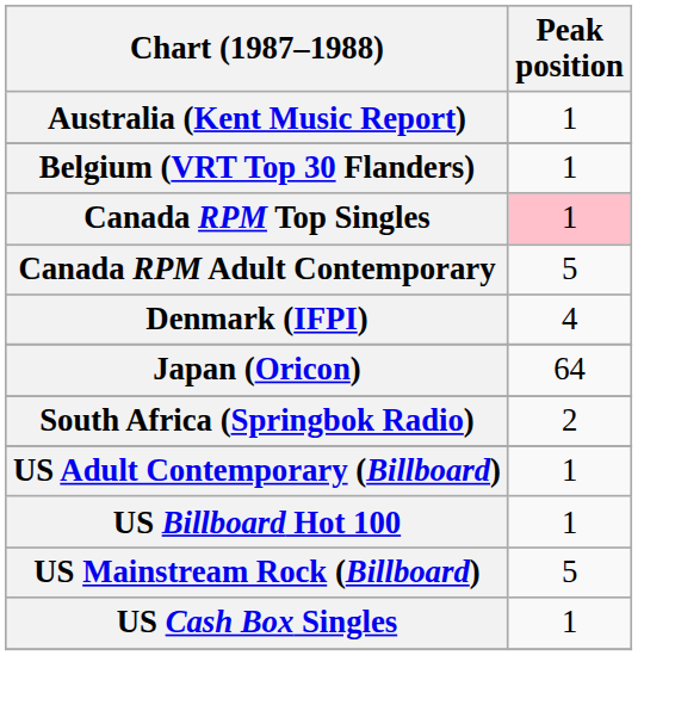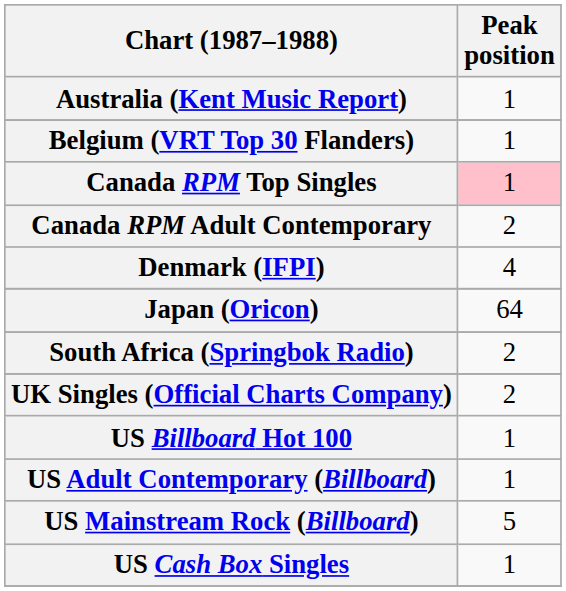 <table class="wikitable plainrowheaders sortable" style="text-align:center">
 <tr>
 <th>Chart (1987–1988)</th>
 <th>Peak<br>position</th>
 </tr>
 <tr>
 <th scope="row">Australia (<a href='#'>Kent Music Report</a>)</th>
 <td>1</td>
 </tr>
 <tr>
 </tr>
 <tr>
 </tr>
 <tr>
 <th scope="row">Belgium (<a href='#'>VRT Top 30</a> Flanders)</th>
 <td>1</td>
 </tr>
 <tr>
 <th scope="row">Canada <em><a href='#'>RPM</a></em> Top Singles</th>
 <td style="background: pink;">1</td>
 </tr>
 <tr>
 <th scope="row">Canada <em>RPM</em> Adult Contemporary</th>
-<td>5</td>
+<td>2</td>
 </tr>
 <tr>
 <th scope="row">Denmark (<a href='#'>IFPI</a>)</th>
 <td>4</td>
 </tr>
 <tr>
 </tr>
 <tr>
 </tr>
 <tr>
 <th scope="row">Japan (<a href='#'>Oricon</a>)</th>
 <td>64</td>
 </tr>
 <tr>
 </tr>
 <tr>
 </tr>
 <tr>
 </tr>
 <tr>
 </tr>
 <tr>
 <th scope="row">South Africa (<a href='#'>Springbok Radio</a>)</th>
 <td>2</td>
 </tr>
 <tr>
 </tr>
 <tr>
 </tr>
 <tr>
-<th scope="row">US <a href='#'>Adult Contemporary</a> (<a href='#'><em>Billboard</em></a>)</th>
+<th scope="row">UK Singles (<a href='#'>Official Charts Company</a>)</th>
+<td>2</td>
+</tr>
+<tr>
+<th scope="row">US <a href='#'><em>Billboard</em> Hot 100</a></th>
 <td>1</td>
 </tr>
 <tr>
-<th scope="row">US <a href='#'><em>Billboard</em> Hot 100</a></th>
+<th scope="row">US <a href='#'>Adult Contemporary</a> (<a href='#'><em>Billboard</em></a>)</th>
 <td>1</td>
 </tr>
 <tr>
 <th scope="row">US <a href='#'>Mainstream Rock</a> (<a href='#'><em>Billboard</em></a>)</th>
 <td>5</td>
 </tr>
 <tr>
 <th scope="row">US <a href='#'><em>Cash Box</em> Singles</a></th>
 <td>1</td>
 </tr>
 <tr>
 </tr>
 </table>
